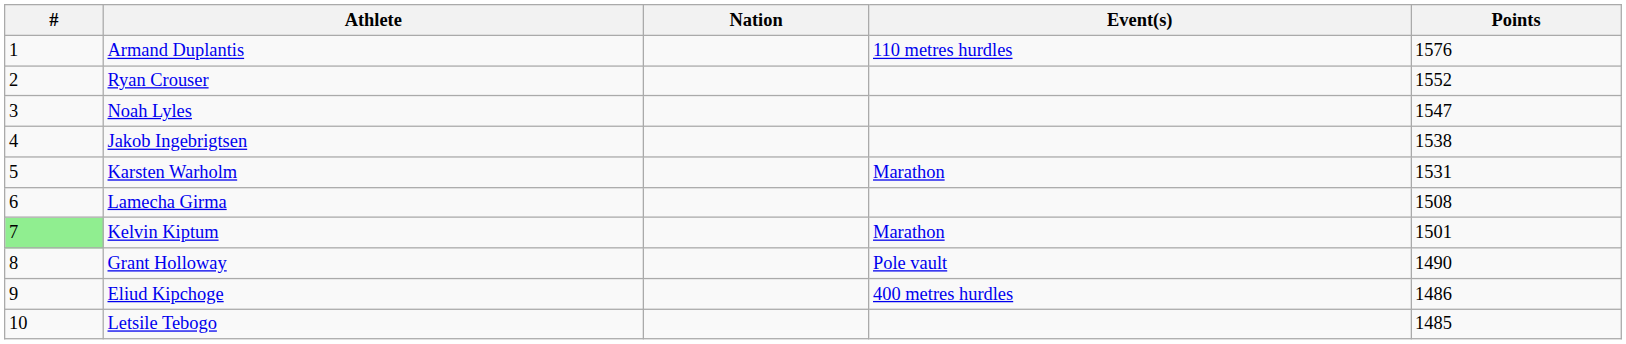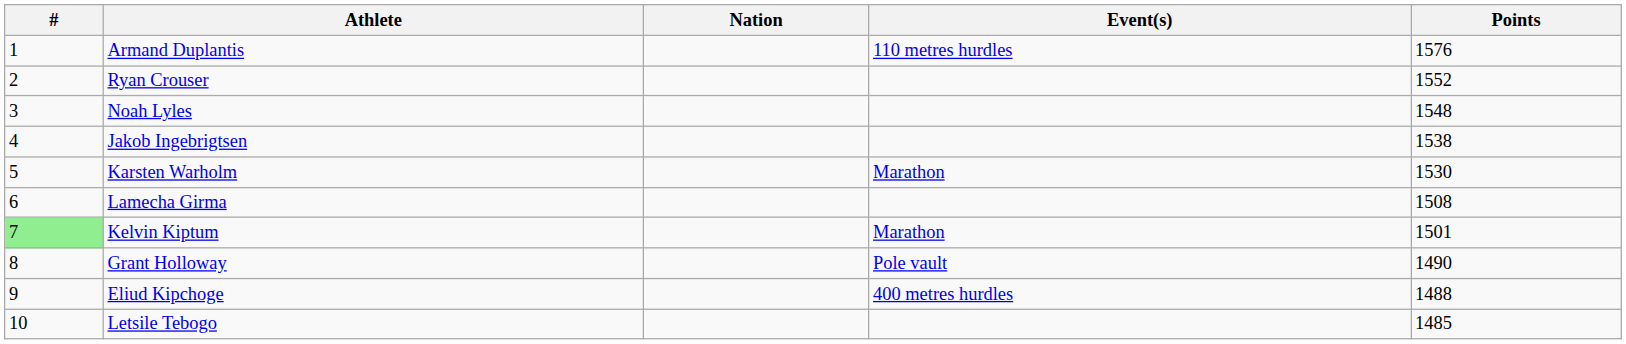 <table class="wikitable" width=100% style="font-size:90%; text-align:left;">
 <tr>
 <th>#</th>
 <th>Athlete</th>
 <th>Nation</th>
 <th>Event(s)</th>
 <th>Points</th>
 </tr>
 <tr>
 <td>1</td>
 <td><a href='#'>Armand Duplantis</a></td>
 <td></td>
 <td><a href='#'>110 metres hurdles</a></td>
 <td>1576</td>
 </tr>
 <tr>
 <td>2</td>
 <td><a href='#'>Ryan Crouser</a></td>
 <td></td>
 <td></td>
 <td>1552</td>
 </tr>
 <tr>
 <td>3</td>
 <td><a href='#'>Noah Lyles</a></td>
 <td></td>
 <td></td>
-<td>1547</td>
+<td>1548</td>
 </tr>
 <tr>
 <td>4</td>
 <td><a href='#'>Jakob Ingebrigtsen</a></td>
 <td></td>
 <td></td>
 <td>1538</td>
 </tr>
 <tr>
 <td>5</td>
 <td><a href='#'>Karsten Warholm</a></td>
 <td></td>
 <td><a href='#'>Marathon</a></td>
-<td>1531</td>
+<td>1530</td>
 </tr>
 <tr>
 <td>6</td>
 <td><a href='#'>Lamecha Girma</a></td>
 <td></td>
 <td></td>
 <td>1508</td>
 </tr>
 <tr>
 <td style="background: lightgreen;">7</td>
 <td><a href='#'>Kelvin Kiptum</a></td>
 <td></td>
 <td><a href='#'>Marathon</a></td>
 <td>1501</td>
 </tr>
 <tr>
 <td>8</td>
 <td><a href='#'>Grant Holloway</a></td>
 <td></td>
 <td><a href='#'>Pole vault</a></td>
 <td>1490</td>
 </tr>
 <tr>
 <td>9</td>
 <td><a href='#'>Eliud Kipchoge</a></td>
 <td></td>
 <td><a href='#'>400 metres hurdles</a></td>
-<td>1486</td>
+<td>1488</td>
 </tr>
 <tr>
 <td>10</td>
 <td><a href='#'>Letsile Tebogo</a></td>
 <td></td>
 <td></td>
 <td>1485</td>
 </tr>
 </table>
